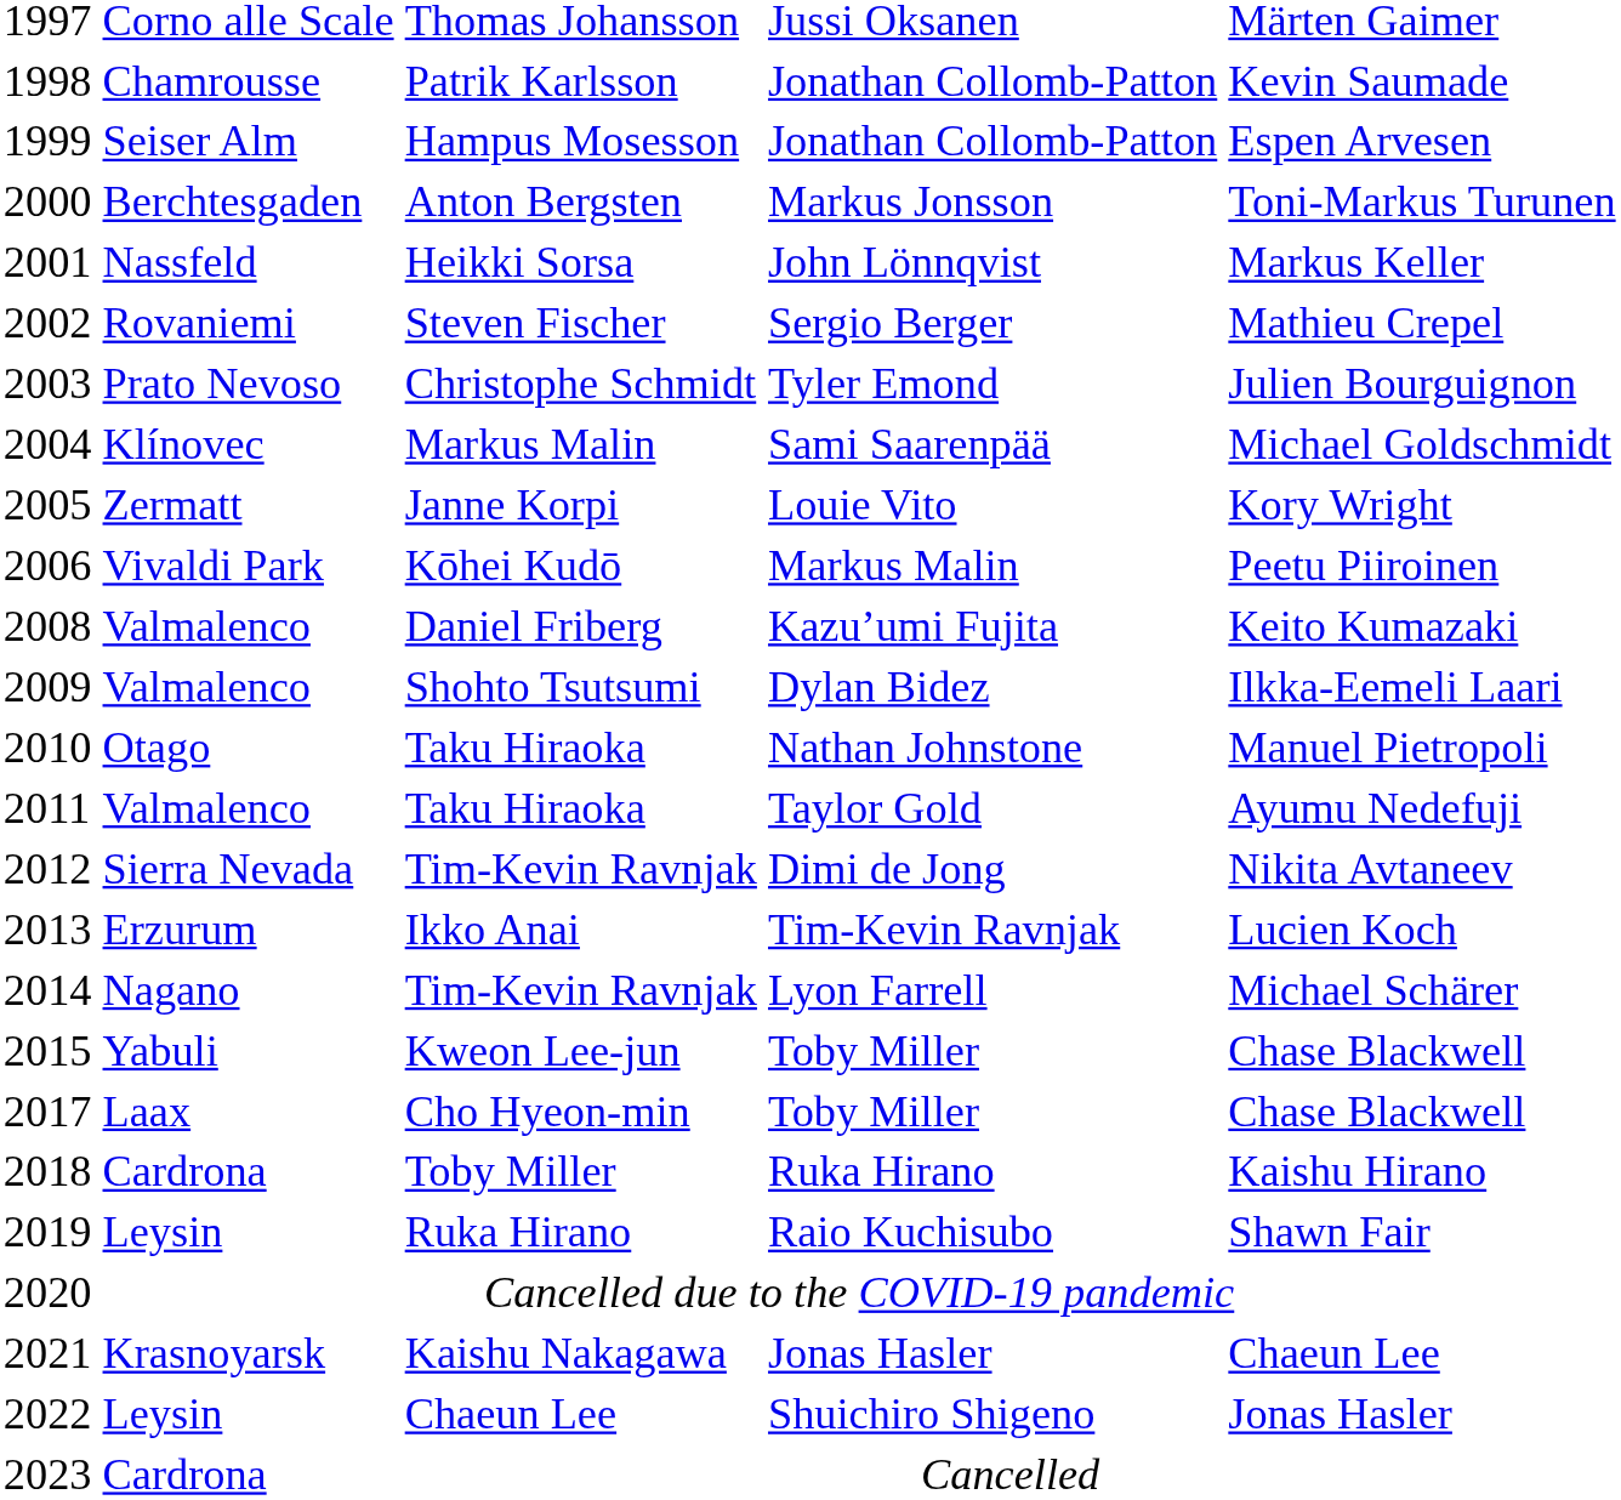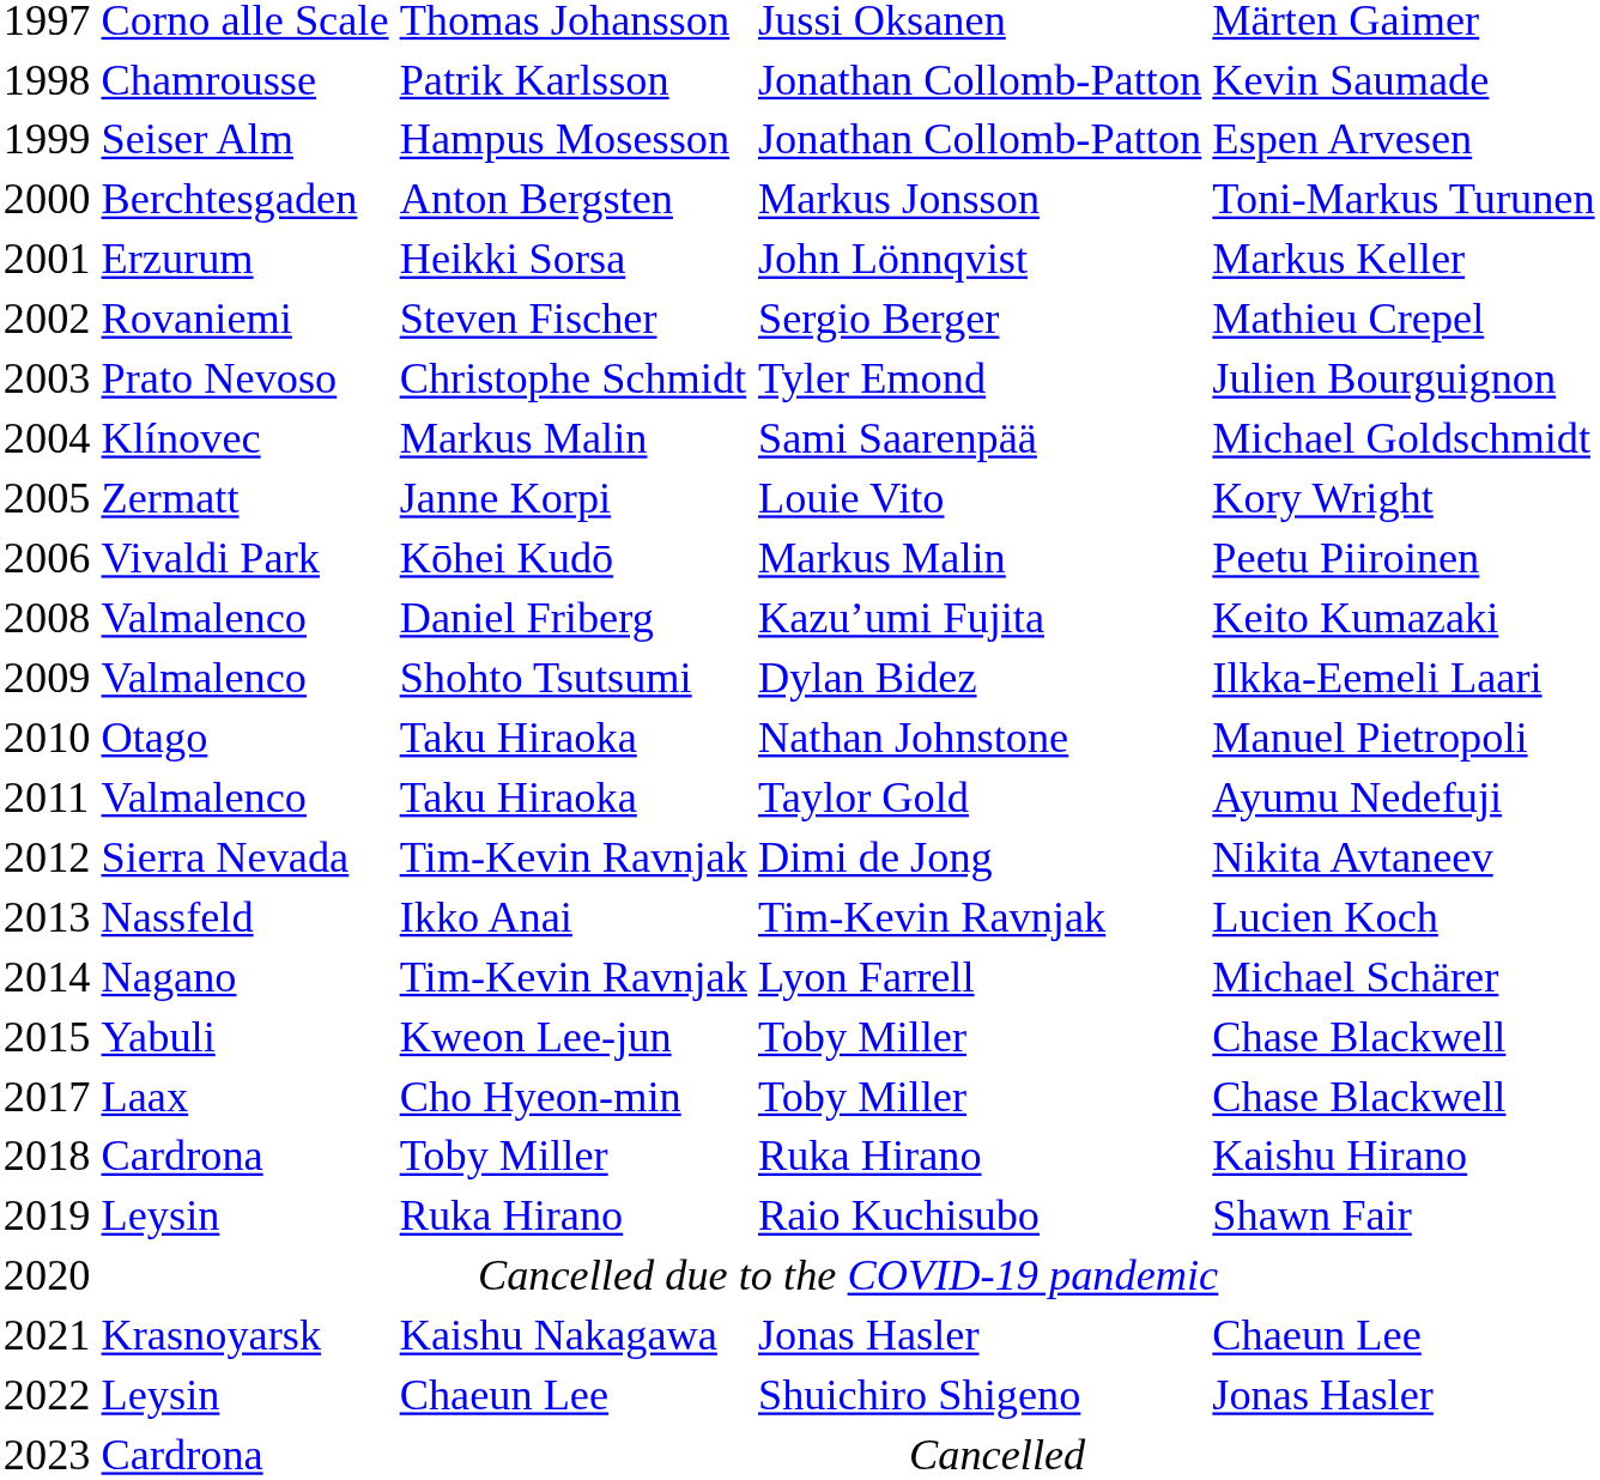 <table>
 <tr>
 <td>1997</td>
 <td> <a href='#'>Corno alle Scale</a></td>
 <td> <a href='#'>Thomas Johansson</a></td>
 <td> <a href='#'>Jussi Oksanen</a></td>
 <td> <a href='#'>Märten Gaimer</a></td>
 </tr>
 <tr>
 <td>1998</td>
 <td> <a href='#'>Chamrousse</a></td>
 <td> <a href='#'>Patrik Karlsson</a></td>
 <td> <a href='#'>Jonathan Collomb-Patton</a></td>
 <td> <a href='#'>Kevin Saumade</a></td>
 </tr>
 <tr>
 <td>1999</td>
 <td> <a href='#'>Seiser Alm</a></td>
 <td> <a href='#'>Hampus Mosesson</a></td>
 <td> <a href='#'>Jonathan Collomb-Patton</a></td>
 <td> <a href='#'>Espen Arvesen</a></td>
 </tr>
 <tr>
 <td>2000</td>
 <td> <a href='#'>Berchtesgaden</a></td>
 <td> <a href='#'>Anton Bergsten</a></td>
 <td> <a href='#'>Markus Jonsson</a></td>
 <td> <a href='#'>Toni-Markus Turunen</a></td>
 </tr>
 <tr>
 <td>2001</td>
-<td> <a href='#'>Nassfeld</a></td>
+<td> <a href='#'>Erzurum</a></td>
 <td> <a href='#'>Heikki Sorsa</a></td>
 <td> <a href='#'>John Lönnqvist</a></td>
 <td> <a href='#'>Markus Keller</a></td>
 </tr>
 <tr>
 <td>2002</td>
 <td> <a href='#'>Rovaniemi</a></td>
 <td> <a href='#'>Steven Fischer</a></td>
 <td> <a href='#'>Sergio Berger</a></td>
 <td> <a href='#'>Mathieu Crepel</a></td>
 </tr>
 <tr>
 <td>2003</td>
 <td> <a href='#'>Prato Nevoso</a></td>
 <td> <a href='#'>Christophe Schmidt</a></td>
 <td> <a href='#'>Tyler Emond</a></td>
 <td> <a href='#'>Julien Bourguignon</a></td>
 </tr>
 <tr>
 <td>2004</td>
 <td> <a href='#'>Klínovec</a></td>
 <td> <a href='#'>Markus Malin</a></td>
 <td> <a href='#'>Sami Saarenpää</a></td>
 <td> <a href='#'>Michael Goldschmidt</a></td>
 </tr>
 <tr>
 <td>2005</td>
 <td> <a href='#'>Zermatt</a></td>
 <td> <a href='#'>Janne Korpi</a></td>
 <td> <a href='#'>Louie Vito</a></td>
 <td> <a href='#'>Kory Wright</a></td>
 </tr>
 <tr>
 <td>2006</td>
 <td> <a href='#'>Vivaldi Park</a></td>
 <td> <a href='#'>Kōhei Kudō</a></td>
 <td> <a href='#'>Markus Malin</a></td>
 <td> <a href='#'>Peetu Piiroinen</a></td>
 </tr>
 <tr>
 <td>2008</td>
 <td> <a href='#'>Valmalenco</a></td>
 <td> <a href='#'>Daniel Friberg</a></td>
 <td> <a href='#'>Kazu’umi Fujita</a></td>
 <td> <a href='#'>Keito Kumazaki</a></td>
 </tr>
 <tr>
 <td>2009</td>
 <td> <a href='#'>Valmalenco</a></td>
 <td> <a href='#'>Shohto Tsutsumi</a></td>
 <td> <a href='#'>Dylan Bidez</a></td>
 <td> <a href='#'>Ilkka-Eemeli Laari</a></td>
 </tr>
 <tr>
 <td>2010</td>
 <td> <a href='#'>Otago</a></td>
 <td> <a href='#'>Taku Hiraoka</a></td>
 <td> <a href='#'>Nathan Johnstone</a></td>
 <td> <a href='#'>Manuel Pietropoli</a></td>
 </tr>
 <tr>
 <td>2011</td>
 <td> <a href='#'>Valmalenco</a></td>
 <td> <a href='#'>Taku Hiraoka</a></td>
 <td> <a href='#'>Taylor Gold</a></td>
 <td> <a href='#'>Ayumu Nedefuji</a></td>
 </tr>
 <tr>
 <td>2012</td>
 <td> <a href='#'>Sierra Nevada</a></td>
 <td> <a href='#'>Tim-Kevin Ravnjak</a></td>
 <td> <a href='#'>Dimi de Jong</a></td>
 <td> <a href='#'>Nikita Avtaneev</a></td>
 </tr>
 <tr>
 <td>2013</td>
-<td> <a href='#'>Erzurum</a></td>
+<td> <a href='#'>Nassfeld</a></td>
 <td> <a href='#'>Ikko Anai</a></td>
 <td> <a href='#'>Tim-Kevin Ravnjak</a></td>
 <td> <a href='#'>Lucien Koch</a></td>
 </tr>
 <tr>
 <td>2014</td>
 <td> <a href='#'>Nagano</a></td>
 <td> <a href='#'>Tim-Kevin Ravnjak</a></td>
 <td> <a href='#'>Lyon Farrell</a></td>
 <td> <a href='#'>Michael Schärer</a></td>
 </tr>
 <tr>
 <td>2015</td>
 <td> <a href='#'>Yabuli</a></td>
 <td> <a href='#'>Kweon Lee-jun</a></td>
 <td> <a href='#'>Toby Miller</a></td>
 <td> <a href='#'>Chase Blackwell</a></td>
 </tr>
 <tr>
 <td>2017</td>
 <td> <a href='#'>Laax</a></td>
 <td> <a href='#'>Cho Hyeon-min</a></td>
 <td> <a href='#'>Toby Miller</a></td>
 <td> <a href='#'>Chase Blackwell</a></td>
 </tr>
 <tr>
 <td>2018</td>
 <td> <a href='#'>Cardrona</a></td>
 <td> <a href='#'>Toby Miller</a></td>
 <td> <a href='#'>Ruka Hirano</a></td>
 <td> <a href='#'>Kaishu Hirano</a></td>
 </tr>
 <tr>
 <td>2019</td>
 <td> <a href='#'>Leysin</a></td>
 <td> <a href='#'>Ruka Hirano</a></td>
 <td> <a href='#'>Raio Kuchisubo</a></td>
 <td> <a href='#'>Shawn Fair</a></td>
 </tr>
 <tr>
 <td>2020</td>
 <td colspan=4 align=center><em>Cancelled due to the <a href='#'>COVID-19 pandemic</a></em></td>
 </tr>
 <tr>
 <td>2021</td>
 <td> <a href='#'>Krasnoyarsk</a></td>
 <td> <a href='#'>Kaishu Nakagawa</a></td>
 <td> <a href='#'>Jonas Hasler</a></td>
 <td> <a href='#'>Chaeun Lee</a></td>
 </tr>
 <tr>
 <td>2022</td>
 <td> <a href='#'>Leysin</a></td>
 <td> <a href='#'>Chaeun Lee</a></td>
 <td> <a href='#'>Shuichiro Shigeno</a></td>
 <td> <a href='#'>Jonas Hasler</a></td>
 </tr>
 <tr>
 <td>2023</td>
 <td> <a href='#'>Cardrona</a></td>
 <td colspan=3 align=center><em>Cancelled</em></td>
 </tr>
 </table>
